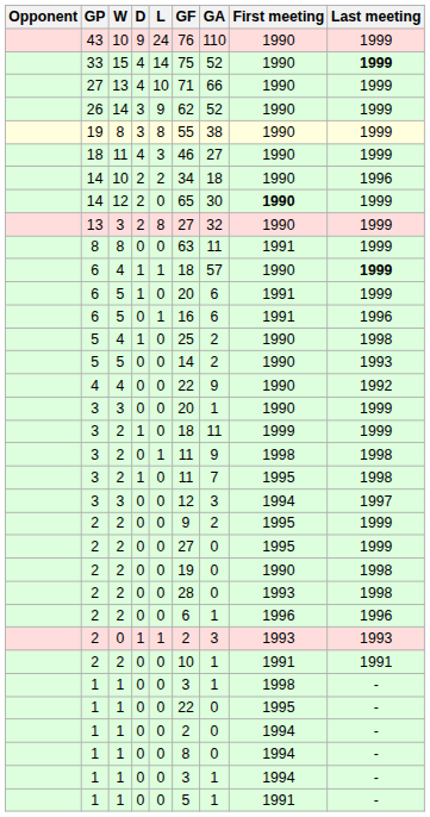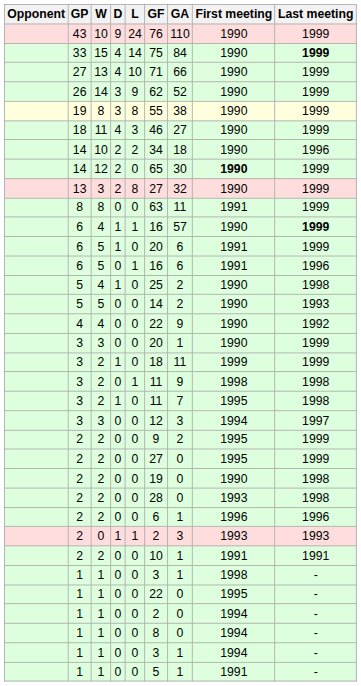 <table class="wikitable sortable" style="text-align:center; font-size:90%;">
 <tr>
 <th>Opponent</th>
 <th>GP</th>
 <th>W</th>
 <th>D</th>
 <th>L</th>
 <th>GF</th>
 <th>GA</th>
 <th>First meeting</th>
 <th>Last meeting</th>
 </tr>
 <tr bgcolor="#fdd">
 <td></td>
 <td>43</td>
 <td>10</td>
 <td>9</td>
 <td>24</td>
 <td>76</td>
 <td>110</td>
 <td>1990</td>
 <td>1999</td>
 </tr>
 <tr bgcolor="#dfd">
 <td></td>
 <td>33</td>
 <td>15</td>
 <td>4</td>
 <td>14</td>
 <td>75</td>
-<td>52</td>
+<td>84</td>
 <td>1990</td>
 <td><strong>1999</strong></td>
 </tr>
 <tr bgcolor="#dfd">
 <td></td>
 <td>27</td>
 <td>13</td>
 <td>4</td>
 <td>10</td>
 <td>71</td>
 <td>66</td>
 <td>1990</td>
 <td>1999</td>
 </tr>
 <tr bgcolor="#dfd">
 <td></td>
 <td>26</td>
 <td>14</td>
 <td>3</td>
 <td>9</td>
 <td>62</td>
 <td>52</td>
 <td>1990</td>
 <td>1999</td>
 </tr>
 <tr bgcolor="#ffd">
 <td></td>
 <td>19</td>
 <td>8</td>
 <td>3</td>
 <td>8</td>
 <td>55</td>
 <td>38</td>
 <td>1990</td>
 <td>1999</td>
 </tr>
 <tr bgcolor="#dfd">
 <td></td>
 <td>18</td>
 <td>11</td>
 <td>4</td>
 <td>3</td>
 <td>46</td>
 <td>27</td>
 <td>1990</td>
 <td>1999</td>
 </tr>
 <tr bgcolor="#dfd">
 <td></td>
 <td>14</td>
 <td>10</td>
 <td>2</td>
 <td>2</td>
 <td>34</td>
 <td>18</td>
 <td>1990</td>
 <td>1996</td>
 </tr>
 <tr bgcolor="#dfd">
 <td></td>
 <td>14</td>
 <td>12</td>
 <td>2</td>
 <td>0</td>
 <td>65</td>
 <td>30</td>
 <td><strong>1990</strong></td>
 <td>1999</td>
 </tr>
 <tr bgcolor="#fdd">
 <td></td>
 <td>13</td>
 <td>3</td>
 <td>2</td>
 <td>8</td>
 <td>27</td>
 <td>32</td>
 <td>1990</td>
 <td>1999</td>
 </tr>
 <tr bgcolor="#dfd">
 <td></td>
 <td>8</td>
 <td>8</td>
 <td>0</td>
 <td>0</td>
 <td>63</td>
 <td>11</td>
 <td>1991</td>
 <td>1999</td>
 </tr>
 <tr bgcolor="#dfd">
 <td></td>
 <td>6</td>
 <td>4</td>
 <td>1</td>
 <td>1</td>
-<td>18</td>
+<td>16</td>
 <td>57</td>
 <td>1990</td>
 <td><strong>1999</strong></td>
 </tr>
 <tr bgcolor="#dfd">
 <td></td>
 <td>6</td>
 <td>5</td>
 <td>1</td>
 <td>0</td>
 <td>20</td>
 <td>6</td>
 <td>1991</td>
 <td>1999</td>
 </tr>
 <tr bgcolor="#dfd">
 <td></td>
 <td>6</td>
 <td>5</td>
 <td>0</td>
 <td>1</td>
 <td>16</td>
 <td>6</td>
 <td>1991</td>
 <td>1996</td>
 </tr>
 <tr bgcolor="#dfd">
 <td></td>
 <td>5</td>
 <td>4</td>
 <td>1</td>
 <td>0</td>
 <td>25</td>
 <td>2</td>
 <td>1990</td>
 <td>1998</td>
 </tr>
 <tr bgcolor="#dfd">
 <td></td>
 <td>5</td>
 <td>5</td>
 <td>0</td>
 <td>0</td>
 <td>14</td>
 <td>2</td>
 <td>1990</td>
 <td>1993</td>
 </tr>
 <tr bgcolor="#dfd">
 <td></td>
 <td>4</td>
 <td>4</td>
 <td>0</td>
 <td>0</td>
 <td>22</td>
 <td>9</td>
 <td>1990</td>
 <td>1992</td>
 </tr>
 <tr bgcolor="#dfd">
 <td></td>
 <td>3</td>
 <td>3</td>
 <td>0</td>
 <td>0</td>
 <td>20</td>
 <td>1</td>
 <td>1990</td>
 <td>1999</td>
 </tr>
 <tr bgcolor="#dfd">
 <td></td>
 <td>3</td>
 <td>2</td>
 <td>1</td>
 <td>0</td>
 <td>18</td>
 <td>11</td>
 <td>1999</td>
 <td>1999</td>
 </tr>
 <tr bgcolor="#dfd">
 <td></td>
 <td>3</td>
 <td>2</td>
 <td>0</td>
 <td>1</td>
 <td>11</td>
 <td>9</td>
 <td>1998</td>
 <td>1998</td>
 </tr>
 <tr bgcolor="#dfd">
 <td></td>
 <td>3</td>
 <td>2</td>
 <td>1</td>
 <td>0</td>
 <td>11</td>
 <td>7</td>
 <td>1995</td>
 <td>1998</td>
 </tr>
 <tr bgcolor="#dfd">
 <td></td>
 <td>3</td>
 <td>3</td>
 <td>0</td>
 <td>0</td>
 <td>12</td>
 <td>3</td>
 <td>1994</td>
 <td>1997</td>
 </tr>
 <tr bgcolor="#dfd">
 <td></td>
 <td>2</td>
 <td>2</td>
 <td>0</td>
 <td>0</td>
 <td>9</td>
 <td>2</td>
 <td>1995</td>
 <td>1999</td>
 </tr>
 <tr bgcolor="#dfd">
 <td></td>
 <td>2</td>
 <td>2</td>
 <td>0</td>
 <td>0</td>
 <td>27</td>
 <td>0</td>
 <td>1995</td>
 <td>1999</td>
 </tr>
 <tr bgcolor="#dfd">
 <td></td>
 <td>2</td>
 <td>2</td>
 <td>0</td>
 <td>0</td>
 <td>19</td>
 <td>0</td>
 <td>1990</td>
 <td>1998</td>
 </tr>
 <tr bgcolor="#dfd">
 <td></td>
 <td>2</td>
 <td>2</td>
 <td>0</td>
 <td>0</td>
 <td>28</td>
 <td>0</td>
 <td>1993</td>
 <td>1998</td>
 </tr>
 <tr bgcolor="#dfd">
 <td></td>
 <td>2</td>
 <td>2</td>
 <td>0</td>
 <td>0</td>
 <td>6</td>
 <td>1</td>
 <td>1996</td>
 <td>1996</td>
 </tr>
 <tr bgcolor="#fdd">
 <td></td>
 <td>2</td>
 <td>0</td>
 <td>1</td>
 <td>1</td>
 <td>2</td>
 <td>3</td>
 <td>1993</td>
 <td>1993</td>
 </tr>
 <tr bgcolor="#dfd">
 <td></td>
 <td>2</td>
 <td>2</td>
 <td>0</td>
 <td>0</td>
 <td>10</td>
 <td>1</td>
 <td>1991</td>
 <td>1991</td>
 </tr>
 <tr bgcolor="#dfd">
 <td></td>
 <td>1</td>
 <td>1</td>
 <td>0</td>
 <td>0</td>
 <td>3</td>
 <td>1</td>
 <td>1998</td>
 <td>-</td>
 </tr>
 <tr bgcolor="#dfd">
 <td></td>
 <td>1</td>
 <td>1</td>
 <td>0</td>
 <td>0</td>
 <td>22</td>
 <td>0</td>
 <td>1995</td>
 <td>-</td>
 </tr>
 <tr bgcolor="#dfd">
 <td></td>
 <td>1</td>
 <td>1</td>
 <td>0</td>
 <td>0</td>
 <td>2</td>
 <td>0</td>
 <td>1994</td>
 <td>-</td>
 </tr>
 <tr bgcolor="#dfd">
 <td></td>
 <td>1</td>
 <td>1</td>
 <td>0</td>
 <td>0</td>
 <td>8</td>
 <td>0</td>
 <td>1994</td>
 <td>-</td>
 </tr>
 <tr bgcolor="#dfd">
 <td></td>
 <td>1</td>
 <td>1</td>
 <td>0</td>
 <td>0</td>
 <td>3</td>
 <td>1</td>
 <td>1994</td>
 <td>-</td>
 </tr>
 <tr bgcolor="#dfd">
 <td></td>
 <td>1</td>
 <td>1</td>
 <td>0</td>
 <td>0</td>
 <td>5</td>
 <td>1</td>
 <td>1991</td>
 <td>-</td>
 </tr>
 </table>
